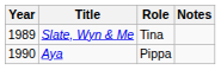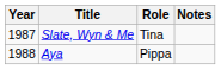 <table class="wikitable sortable">
 <tr>
 <th>Year</th>
 <th>Title</th>
 <th>Role</th>
 <th>Notes</th>
 </tr>
 <tr>
-<td>1989</td>
+<td>1987</td>
 <td><em><a href='#'>Slate, Wyn & Me</a></em></td>
 <td>Tina</td>
 <td></td>
 </tr>
 <tr>
-<td>1990</td>
+<td>1988</td>
 <td><em><a href='#'>Aya</a></em></td>
 <td>Pippa</td>
 <td></td>
 </tr>
 </table>
